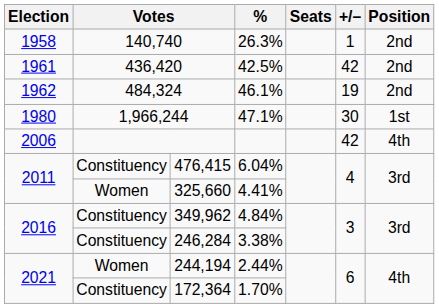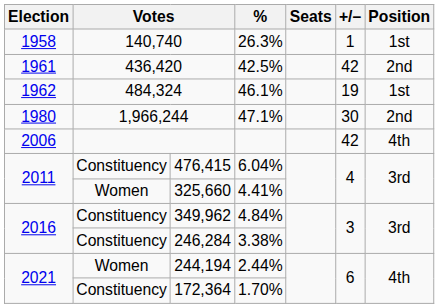 <table class="wikitable" style="text-align:center">
 <tr>
 <th>Election</th>
 <th colspan="2">Votes</th>
 <th><strong>%</strong></th>
 <th>Seats</th>
 <th><strong>+/–</strong></th>
 <th>Position</th>
 </tr>
 <tr>
 <td><a href='#'>1958</a></td>
 <td colspan="2">140,740</td>
 <td>26.3%</td>
 <td></td>
 <td> 1</td>
-<td> 2nd</td>
+<td> 1st</td>
 </tr>
 <tr>
 <td><a href='#'>1961</a></td>
 <td colspan="2">436,420</td>
 <td>42.5%</td>
 <td></td>
 <td> 42</td>
 <td> 2nd</td>
 </tr>
 <tr>
 <td><a href='#'>1962</a></td>
 <td colspan="2">484,324</td>
 <td>46.1%</td>
 <td></td>
 <td> 19</td>
-<td> 2nd</td>
+<td> 1st</td>
 </tr>
 <tr>
 <td><a href='#'>1980</a></td>
 <td colspan="2">1,966,244</td>
 <td>47.1%</td>
 <td></td>
 <td> 30</td>
-<td> 1st</td>
+<td> 2nd</td>
 </tr>
 <tr>
 <td><a href='#'>2006</a></td>
 <td colspan="2"></td>
 <td></td>
 <td></td>
 <td> 42</td>
 <td> 4th</td>
 </tr>
 <tr>
 <td rowspan="2"><a href='#'>2011</a></td>
 <td>Constituency</td>
 <td>476,415</td>
 <td>6.04%</td>
 <td rowspan="2"></td>
 <td rowspan="2"> 4</td>
 <td rowspan="2"> 3rd</td>
 </tr>
 <tr>
 <td>Women</td>
 <td>325,660</td>
 <td>4.41%</td>
 </tr>
 <tr>
 <td rowspan="2"><a href='#'>2016</a></td>
 <td>Constituency</td>
 <td>349,962</td>
 <td>4.84%</td>
 <td rowspan="2"></td>
 <td rowspan="2"> 3</td>
 <td rowspan="2"> 3rd</td>
 </tr>
 <tr>
 <td>Constituency</td>
 <td>246,284</td>
 <td>3.38%</td>
 </tr>
 <tr>
 <td rowspan="2"><a href='#'>2021</a></td>
 <td>Women</td>
 <td>244,194</td>
 <td>2.44%</td>
 <td rowspan="2"></td>
 <td rowspan="2"> 6</td>
 <td rowspan="2"> 4th</td>
 </tr>
 <tr>
 <td>Constituency</td>
 <td>172,364</td>
 <td>1.70%</td>
 </tr>
 </table>
